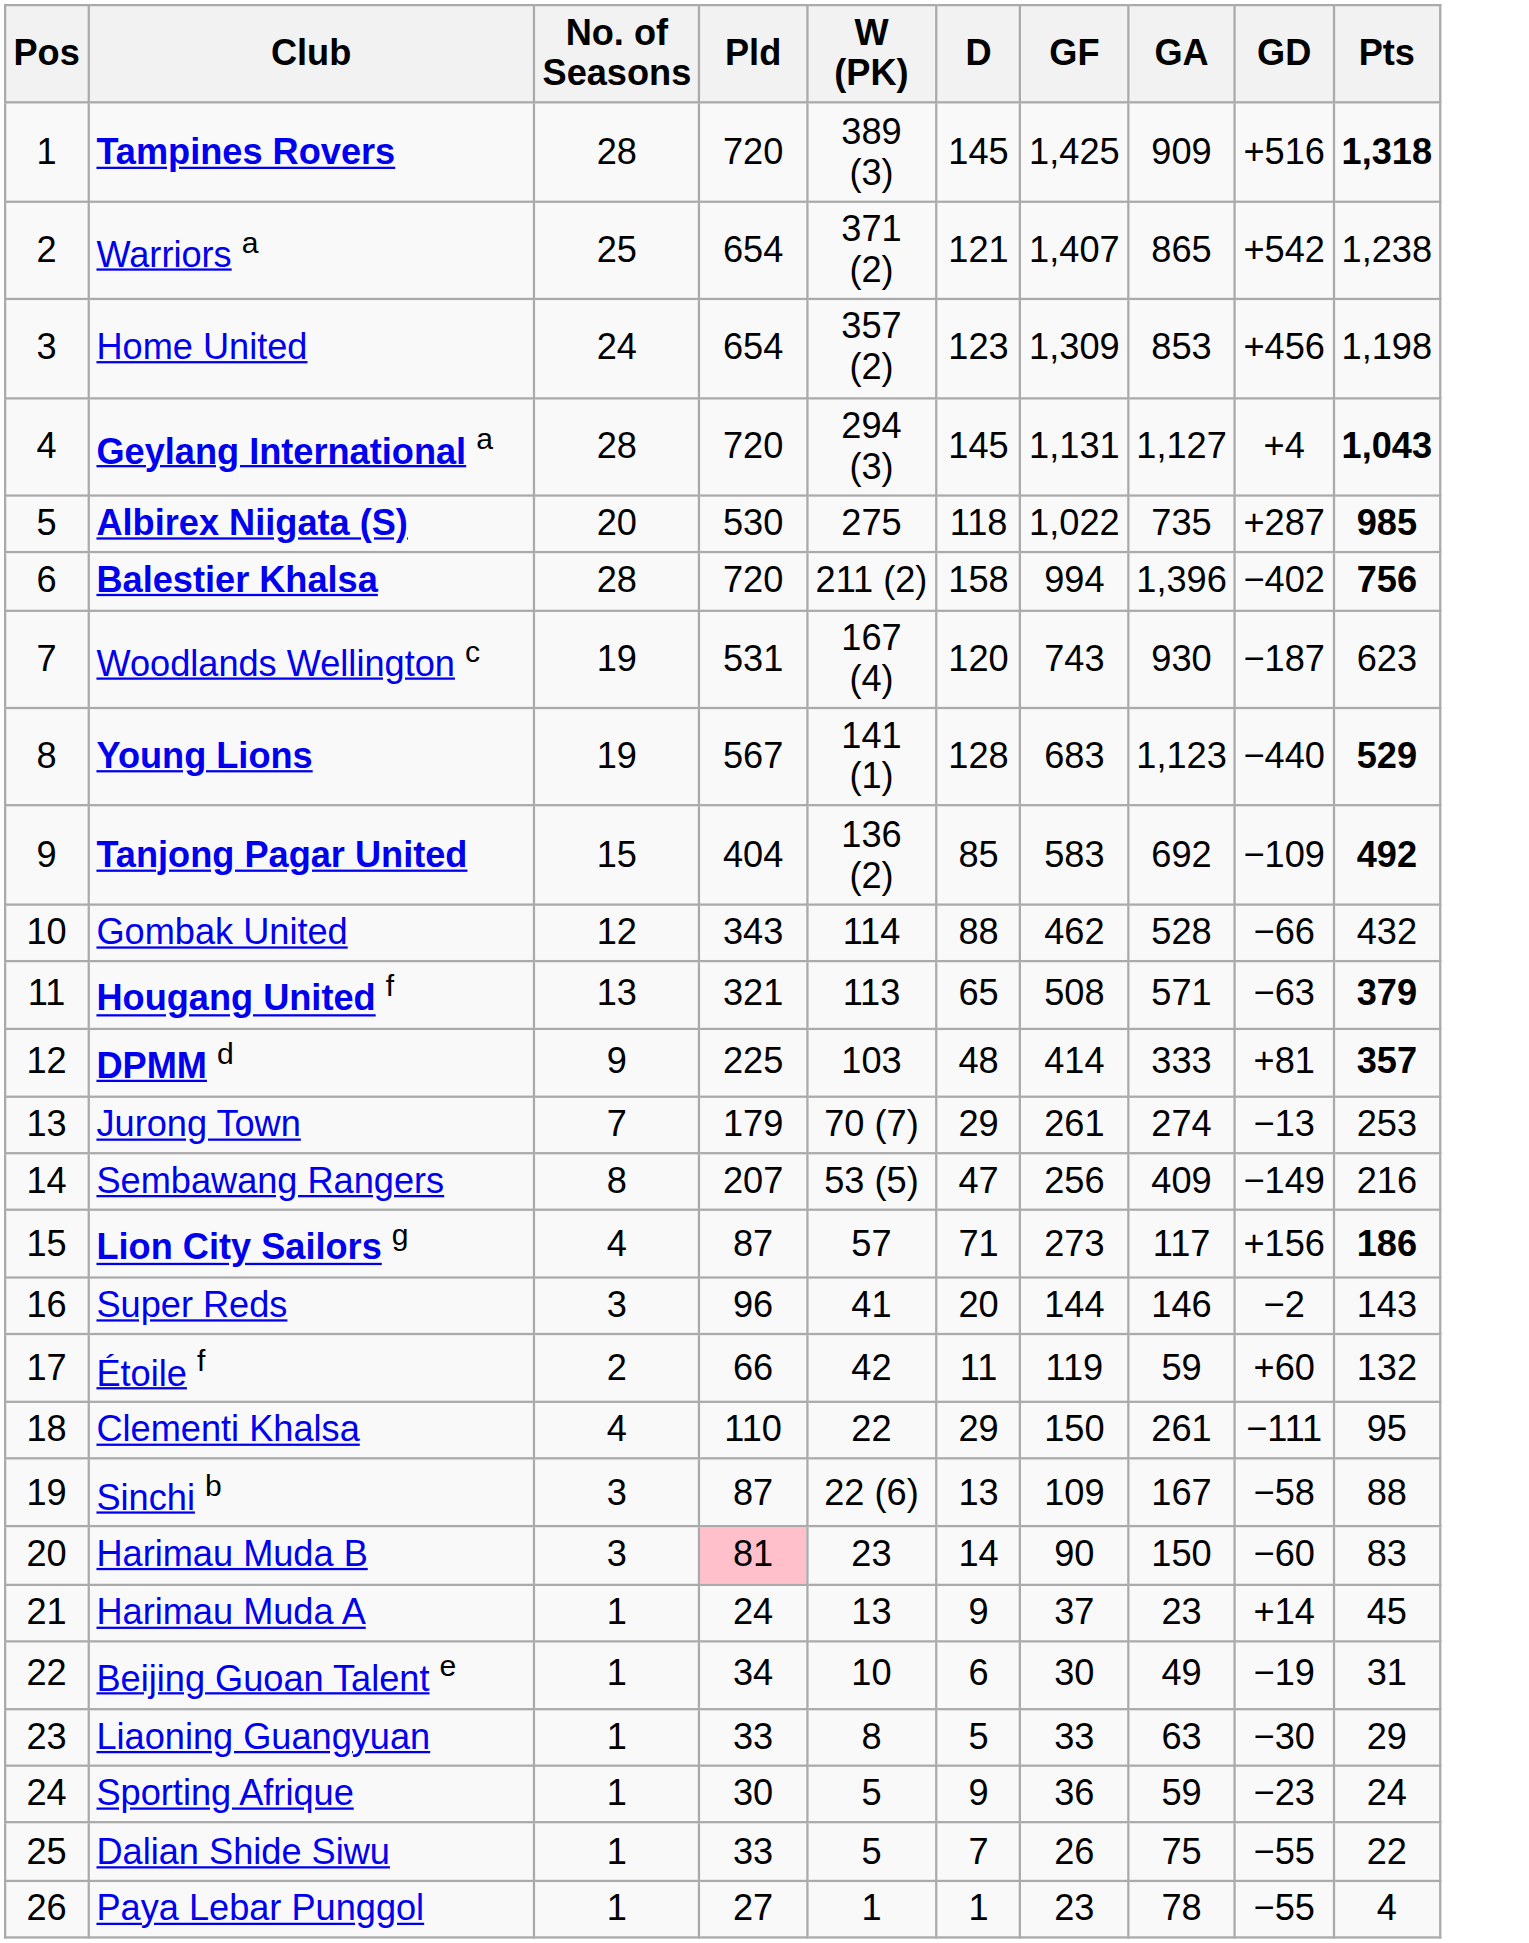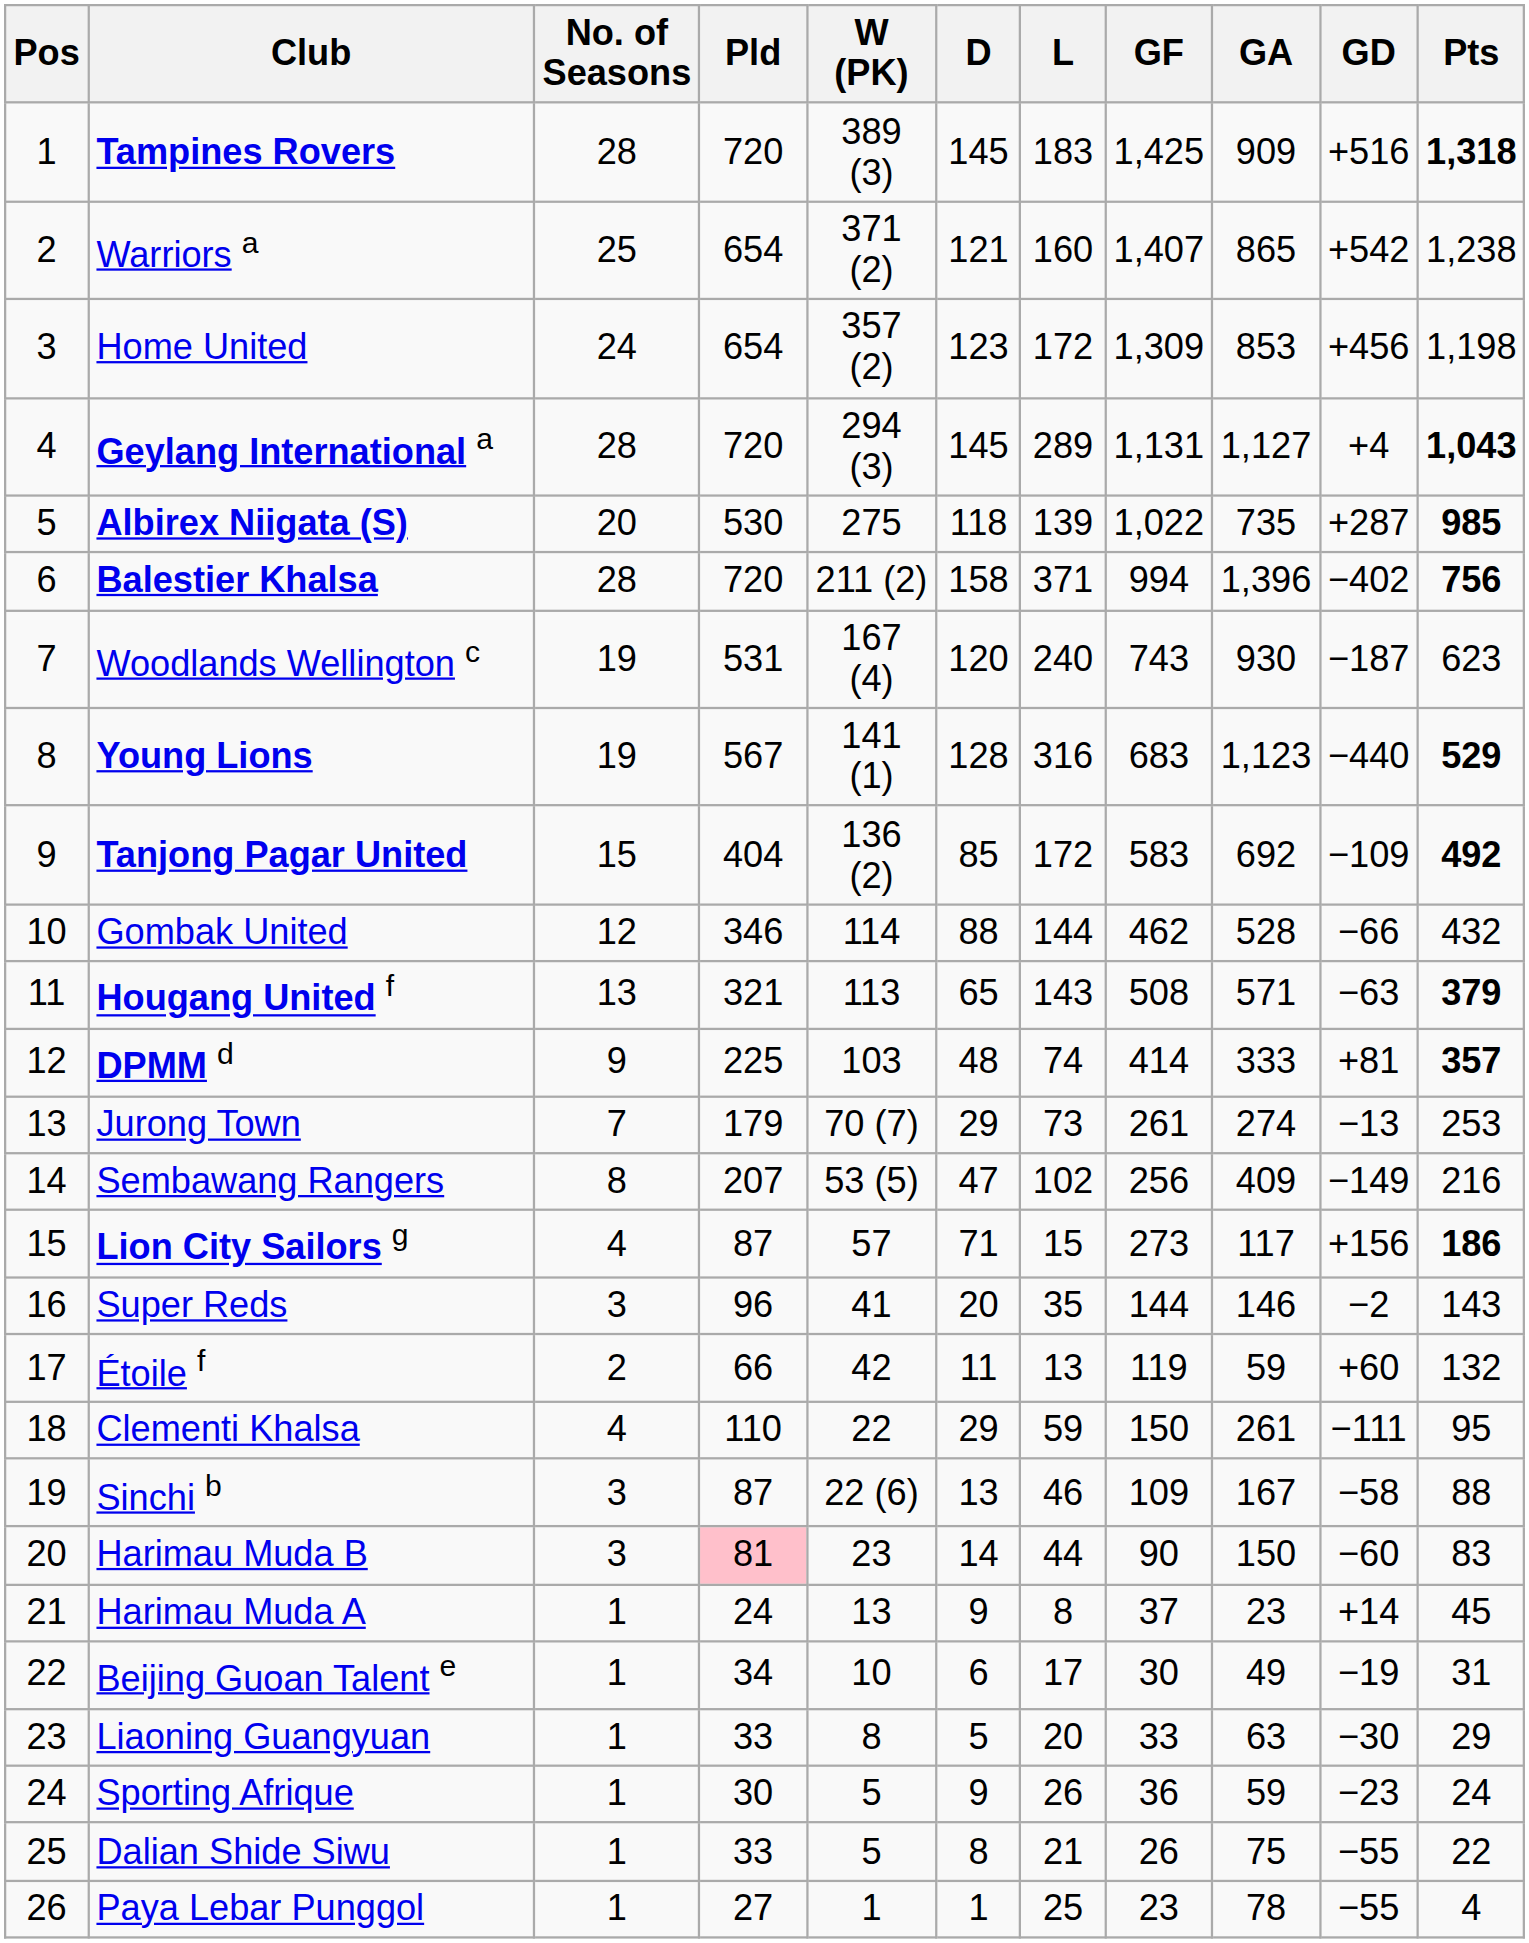 <table class="wikitable sortable" style="text-align:center">
 <tr>
 <th width='20'>Pos <br></th>
 <th style="width:190px;">Club <br></th>
 <th width='55'>No. of<br>Seasons</th>
 <th width='40'>Pld <br></th>
 <th width='50'>W (PK)</th>
 <th width='30'>D <br></th>
+<th width='30'>L <br></th>
 <th width='30'>GF<br></th>
 <th width='30'>GA <br></th>
 <th width='30'>GD <br></th>
 <th width='30'>Pts <br></th>
 </tr>
 <tr>
 <td>1</td>
 <td align="left"><strong><a href='#'>Tampines Rovers</a></strong></td>
 <td>28</td>
 <td>720</td>
 <td>389 (3)</td>
 <td>145</td>
+<td>183</td>
 <td>1,425</td>
 <td>909</td>
 <td>+516</td>
 <td><strong>1,318</strong></td>
 </tr>
 <tr>
 <td>2</td>
 <td align="left"><a href='#'>Warriors</a> <sup>a</sup></td>
 <td>25</td>
 <td>654</td>
 <td>371 (2)</td>
 <td>121</td>
+<td>160</td>
 <td>1,407</td>
 <td>865</td>
 <td>+542</td>
 <td>1,238</td>
 </tr>
 <tr>
 <td>3</td>
 <td align="left"><a href='#'>Home United</a></td>
 <td>24</td>
 <td>654</td>
 <td>357 (2)</td>
 <td>123</td>
+<td>172</td>
 <td>1,309</td>
 <td>853</td>
 <td>+456</td>
 <td>1,198</td>
 </tr>
 <tr>
 <td>4</td>
 <td align='left'><strong><a href='#'>Geylang International</a></strong> <sup>a</sup></td>
 <td>28</td>
 <td>720</td>
 <td>294 (3)</td>
 <td>145</td>
+<td>289</td>
 <td>1,131</td>
 <td>1,127</td>
 <td>+4</td>
 <td><strong>1,043</strong></td>
 </tr>
 <tr>
 <td>5</td>
 <td align="left"><strong><a href='#'>Albirex Niigata (S)</a></strong></td>
 <td>20</td>
 <td>530</td>
 <td>275</td>
 <td>118</td>
+<td>139</td>
 <td>1,022</td>
 <td>735</td>
 <td>+287</td>
 <td><strong>985</strong></td>
 </tr>
 <tr>
 <td>6</td>
 <td align="left"><strong><a href='#'>Balestier Khalsa</a></strong></td>
 <td>28</td>
 <td>720</td>
 <td>211 (2)</td>
 <td>158</td>
+<td>371</td>
 <td>994</td>
 <td>1,396</td>
 <td>−402</td>
 <td><strong>756</strong></td>
 </tr>
 <tr>
 <td>7</td>
 <td align="left"><a href='#'>Woodlands Wellington</a> <sup>c</sup></td>
 <td>19</td>
 <td>531</td>
 <td>167 (4)</td>
 <td>120</td>
+<td>240</td>
 <td>743</td>
 <td>930</td>
 <td>−187</td>
 <td>623</td>
 </tr>
 <tr>
 <td>8</td>
 <td align="left"><strong><a href='#'>Young Lions</a></strong></td>
 <td>19</td>
 <td>567</td>
 <td>141 (1)</td>
 <td>128</td>
+<td>316</td>
 <td>683</td>
 <td>1,123</td>
 <td>−440</td>
 <td><strong>529</strong></td>
 </tr>
 <tr>
 <td>9</td>
 <td align="left"><strong><a href='#'>Tanjong Pagar United</a></strong></td>
 <td>15</td>
 <td>404</td>
 <td>136 (2)</td>
 <td>85</td>
+<td>172</td>
 <td>583</td>
 <td>692</td>
 <td>−109</td>
 <td><strong>492</strong></td>
 </tr>
 <tr>
 <td>10</td>
 <td align="left"><a href='#'>Gombak United</a></td>
 <td>12</td>
-<td>343</td>
+<td>346</td>
 <td>114</td>
 <td>88</td>
+<td>144</td>
 <td>462</td>
 <td>528</td>
 <td>−66</td>
 <td>432</td>
 </tr>
 <tr>
 <td>11</td>
 <td align="left"><strong><a href='#'>Hougang United</a></strong> <sup>f</sup></td>
 <td>13</td>
 <td>321</td>
 <td>113</td>
 <td>65</td>
+<td>143</td>
 <td>508</td>
 <td>571</td>
 <td>−63</td>
 <td><strong>379</strong></td>
 </tr>
 <tr>
 <td>12</td>
 <td align="left"><strong><a href='#'>DPMM</a></strong> <sup>d</sup></td>
 <td>9</td>
 <td>225</td>
 <td>103</td>
 <td>48</td>
+<td>74</td>
 <td>414</td>
 <td>333</td>
 <td>+81</td>
 <td><strong>357</strong></td>
 </tr>
 <tr>
 <td>13</td>
 <td align="left"><a href='#'>Jurong Town</a></td>
 <td>7</td>
 <td>179</td>
 <td>70 (7)</td>
 <td>29</td>
+<td>73</td>
 <td>261</td>
 <td>274</td>
 <td>−13</td>
 <td>253</td>
 </tr>
 <tr>
 <td>14</td>
 <td align="left"><a href='#'>Sembawang Rangers</a></td>
 <td>8</td>
 <td>207</td>
 <td>53 (5)</td>
 <td>47</td>
+<td>102</td>
 <td>256</td>
 <td>409</td>
 <td>−149</td>
 <td>216</td>
 </tr>
 <tr>
 <td>15</td>
 <td align="left"><a href='#'><strong>Lion City Sailors</strong></a> <sup>g</sup></td>
 <td>4</td>
 <td>87</td>
 <td>57</td>
 <td>71</td>
+<td>15</td>
 <td>273</td>
 <td>117</td>
 <td>+156</td>
 <td><strong>186</strong></td>
 </tr>
 <tr>
 <td>16</td>
 <td align="left"><a href='#'>Super Reds</a></td>
 <td>3</td>
 <td>96</td>
 <td>41</td>
 <td>20</td>
+<td>35</td>
 <td>144</td>
 <td>146</td>
 <td>−2</td>
 <td>143</td>
 </tr>
 <tr>
 <td>17</td>
 <td align="left"><a href='#'>Étoile</a> <sup>f</sup></td>
 <td>2</td>
 <td>66</td>
 <td>42</td>
 <td>11</td>
+<td>13</td>
 <td>119</td>
 <td>59</td>
 <td>+60</td>
 <td>132</td>
 </tr>
 <tr>
 <td>18</td>
 <td align="left"><a href='#'>Clementi Khalsa</a></td>
 <td>4</td>
 <td>110</td>
 <td>22</td>
 <td>29</td>
+<td>59</td>
 <td>150</td>
 <td>261</td>
 <td>−111</td>
 <td>95</td>
 </tr>
 <tr>
 <td>19</td>
 <td align="left"><a href='#'>Sinchi</a> <sup>b</sup></td>
 <td>3</td>
 <td>87</td>
 <td>22 (6)</td>
 <td>13</td>
+<td>46</td>
 <td>109</td>
 <td>167</td>
 <td>−58</td>
 <td>88</td>
 </tr>
 <tr>
 <td>20</td>
 <td align="left"><a href='#'>Harimau Muda B</a></td>
 <td>3</td>
 <td style="background: pink;">81</td>
 <td>23</td>
 <td>14</td>
+<td>44</td>
 <td>90</td>
 <td>150</td>
 <td>−60</td>
 <td>83</td>
 </tr>
 <tr>
 <td>21</td>
 <td align="left"><a href='#'>Harimau Muda A</a></td>
 <td>1</td>
 <td>24</td>
 <td>13</td>
 <td>9</td>
+<td>8</td>
 <td>37</td>
 <td>23</td>
 <td>+14</td>
 <td>45</td>
 </tr>
 <tr>
 <td>22</td>
 <td align="left"><a href='#'>Beijing Guoan Talent</a> <sup>e</sup></td>
 <td>1</td>
 <td>34</td>
 <td>10</td>
 <td>6</td>
+<td>17</td>
 <td>30</td>
 <td>49</td>
 <td>−19</td>
 <td>31</td>
 </tr>
 <tr>
 <td>23</td>
 <td align="left"><a href='#'>Liaoning Guangyuan</a></td>
 <td>1</td>
 <td>33</td>
 <td>8</td>
 <td>5</td>
+<td>20</td>
 <td>33</td>
 <td>63</td>
 <td>−30</td>
 <td>29</td>
 </tr>
 <tr>
 <td>24</td>
 <td align="left"><a href='#'>Sporting Afrique</a> </td>
 <td>1</td>
 <td>30</td>
 <td>5</td>
 <td>9</td>
+<td>26</td>
 <td>36</td>
 <td>59</td>
 <td>−23</td>
 <td>24</td>
 </tr>
 <tr>
 <td>25</td>
 <td align="left"><a href='#'>Dalian Shide Siwu</a></td>
 <td>1</td>
 <td>33</td>
 <td>5</td>
-<td>7</td>
+<td>8</td>
+<td>21</td>
 <td>26</td>
 <td>75</td>
 <td>−55</td>
 <td>22</td>
 </tr>
 <tr>
 <td>26</td>
 <td align="left"><a href='#'>Paya Lebar Punggol</a></td>
 <td>1</td>
 <td>27</td>
 <td>1</td>
 <td>1</td>
+<td>25</td>
 <td>23</td>
 <td>78</td>
 <td>−55</td>
 <td>4</td>
 </tr>
 </table>
